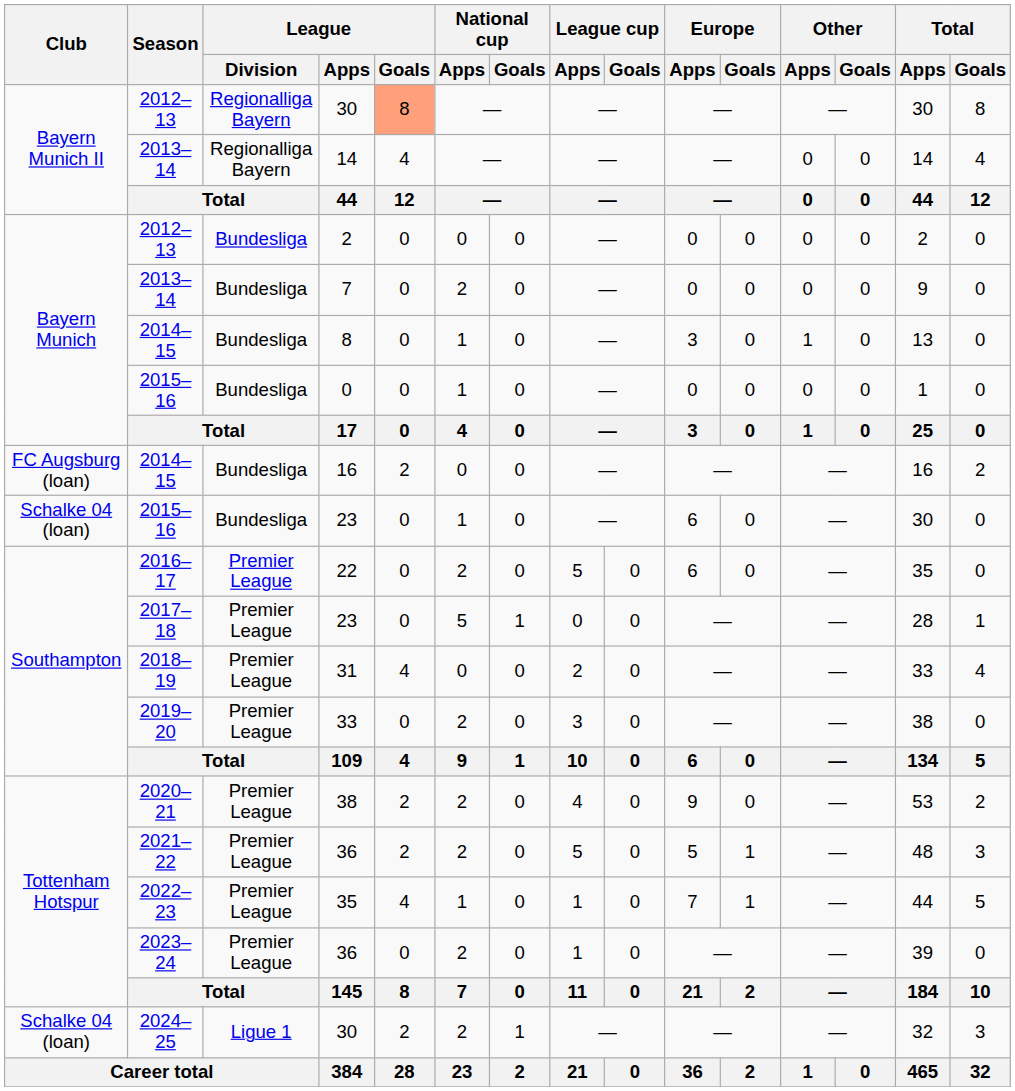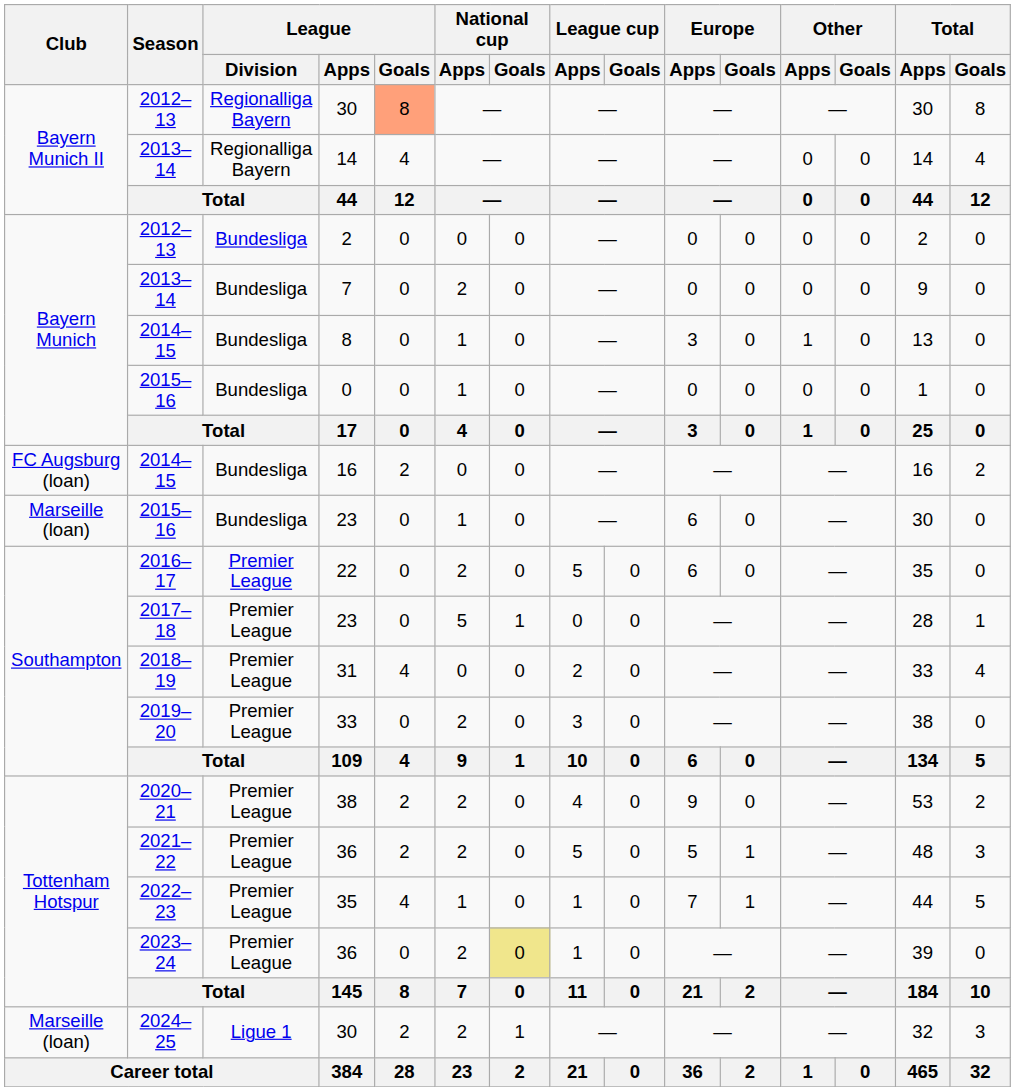 <table class="wikitable" style="text-align:center">
 <tr>
 <th rowspan="2">Club</th>
 <th rowspan="2">Season</th>
 <th colspan="3">League</th>
 <th colspan="2">National cup</th>
 <th colspan="2">League cup</th>
 <th colspan="2">Europe</th>
 <th colspan="2">Other</th>
 <th colspan="2">Total</th>
 </tr>
 <tr>
 <th>Division</th>
 <th>Apps</th>
 <th>Goals</th>
 <th>Apps</th>
 <th>Goals</th>
 <th>Apps</th>
 <th>Goals</th>
 <th>Apps</th>
 <th>Goals</th>
 <th>Apps</th>
 <th>Goals</th>
 <th>Apps</th>
 <th>Goals</th>
 </tr>
 <tr>
 <td rowspan="3"><a href='#'>Bayern Munich II</a></td>
 <td><a href='#'>2012–13</a></td>
 <td><a href='#'>Regionalliga Bayern</a></td>
 <td>30</td>
 <td style="background: lightsalmon;">8</td>
 <td colspan="2">—</td>
 <td colspan="2">—</td>
 <td colspan="2">—</td>
 <td colspan="2">—</td>
 <td>30</td>
 <td>8</td>
 </tr>
 <tr>
 <td><a href='#'>2013–14</a></td>
 <td>Regionalliga Bayern</td>
 <td>14</td>
 <td>4</td>
 <td colspan="2">—</td>
 <td colspan="2">—</td>
 <td colspan="2">—</td>
 <td>0</td>
 <td>0</td>
 <td>14</td>
 <td>4</td>
 </tr>
 <tr>
 <th colspan="2">Total</th>
 <th>44</th>
 <th>12</th>
 <th colspan="2">—</th>
 <th colspan="2">—</th>
 <th colspan="2">—</th>
 <th>0</th>
 <th>0</th>
 <th>44</th>
 <th>12</th>
 </tr>
 <tr>
 <td rowspan="5"><a href='#'>Bayern Munich</a></td>
 <td><a href='#'>2012–13</a></td>
 <td><a href='#'>Bundesliga</a></td>
 <td>2</td>
 <td>0</td>
 <td>0</td>
 <td>0</td>
 <td colspan="2">—</td>
 <td>0</td>
 <td>0</td>
 <td>0</td>
 <td>0</td>
 <td>2</td>
 <td>0</td>
 </tr>
 <tr>
 <td><a href='#'>2013–14</a></td>
 <td>Bundesliga</td>
 <td>7</td>
 <td>0</td>
 <td>2</td>
 <td>0</td>
 <td colspan="2">—</td>
 <td>0</td>
 <td>0</td>
 <td>0</td>
 <td>0</td>
 <td>9</td>
 <td>0</td>
 </tr>
 <tr>
 <td><a href='#'>2014–15</a></td>
 <td>Bundesliga</td>
 <td>8</td>
 <td>0</td>
 <td>1</td>
 <td>0</td>
 <td colspan="2">—</td>
 <td>3</td>
 <td>0</td>
 <td>1</td>
 <td>0</td>
 <td>13</td>
 <td>0</td>
 </tr>
 <tr>
 <td><a href='#'>2015–16</a></td>
 <td>Bundesliga</td>
 <td>0</td>
 <td>0</td>
 <td>1</td>
 <td>0</td>
 <td colspan="2">—</td>
 <td>0</td>
 <td>0</td>
 <td>0</td>
 <td>0</td>
 <td>1</td>
 <td>0</td>
 </tr>
 <tr>
 <th colspan="2">Total</th>
 <th>17</th>
 <th>0</th>
 <th>4</th>
 <th>0</th>
 <th colspan="2">—</th>
 <th>3</th>
 <th>0</th>
 <th>1</th>
 <th>0</th>
 <th>25</th>
 <th>0</th>
 </tr>
 <tr>
 <td><a href='#'>FC Augsburg</a> (loan)</td>
 <td><a href='#'>2014–15</a></td>
 <td>Bundesliga</td>
 <td>16</td>
 <td>2</td>
 <td>0</td>
 <td>0</td>
 <td colspan="2">—</td>
 <td colspan="2">—</td>
 <td colspan="2">—</td>
 <td>16</td>
 <td>2</td>
 </tr>
 <tr>
-<td><a href='#'>Schalke 04</a> (loan)</td>
+<td><a href='#'>Marseille</a> (loan)</td>
 <td><a href='#'>2015–16</a></td>
 <td>Bundesliga</td>
 <td>23</td>
 <td>0</td>
 <td>1</td>
 <td>0</td>
 <td colspan="2">—</td>
 <td>6</td>
 <td>0</td>
 <td colspan="2">—</td>
 <td>30</td>
 <td>0</td>
 </tr>
 <tr>
 <td rowspan=5><a href='#'>Southampton</a></td>
 <td><a href='#'>2016–17</a></td>
 <td><a href='#'>Premier League</a></td>
 <td>22</td>
 <td>0</td>
 <td>2</td>
 <td>0</td>
 <td>5</td>
 <td>0</td>
 <td>6</td>
 <td>0</td>
 <td colspan="2">—</td>
 <td>35</td>
 <td>0</td>
 </tr>
 <tr>
 <td><a href='#'>2017–18</a></td>
 <td>Premier League</td>
 <td>23</td>
 <td>0</td>
 <td>5</td>
 <td>1</td>
 <td>0</td>
 <td>0</td>
 <td colspan="2">—</td>
 <td colspan="2">—</td>
 <td>28</td>
 <td>1</td>
 </tr>
 <tr>
 <td><a href='#'>2018–19</a></td>
 <td>Premier League</td>
 <td>31</td>
 <td>4</td>
 <td>0</td>
 <td>0</td>
 <td>2</td>
 <td>0</td>
 <td colspan="2">—</td>
 <td colspan="2">—</td>
 <td>33</td>
 <td>4</td>
 </tr>
 <tr>
 <td><a href='#'>2019–20</a></td>
 <td>Premier League</td>
 <td>33</td>
 <td>0</td>
 <td>2</td>
 <td>0</td>
 <td>3</td>
 <td>0</td>
 <td colspan="2">—</td>
 <td colspan="2">—</td>
 <td>38</td>
 <td>0</td>
 </tr>
 <tr>
 <th colspan="2">Total</th>
 <th>109</th>
 <th>4</th>
 <th>9</th>
 <th>1</th>
 <th>10</th>
 <th>0</th>
 <th>6</th>
 <th>0</th>
 <th colspan="2">—</th>
 <th>134</th>
 <th>5</th>
 </tr>
 <tr>
 <td rowspan="5"><a href='#'>Tottenham Hotspur</a></td>
 <td><a href='#'>2020–21</a></td>
 <td>Premier League</td>
 <td>38</td>
 <td>2</td>
 <td>2</td>
 <td>0</td>
 <td>4</td>
 <td>0</td>
 <td>9</td>
 <td>0</td>
 <td colspan="2">—</td>
 <td>53</td>
 <td>2</td>
 </tr>
 <tr>
 <td><a href='#'>2021–22</a></td>
 <td>Premier League</td>
 <td>36</td>
 <td>2</td>
 <td>2</td>
 <td>0</td>
 <td>5</td>
 <td>0</td>
 <td>5</td>
 <td>1</td>
 <td colspan="2">—</td>
 <td>48</td>
 <td>3</td>
 </tr>
 <tr>
 <td><a href='#'>2022–23</a></td>
 <td>Premier League</td>
 <td>35</td>
 <td>4</td>
 <td>1</td>
 <td>0</td>
 <td>1</td>
 <td>0</td>
 <td>7</td>
 <td>1</td>
 <td colspan="2">—</td>
 <td>44</td>
 <td>5</td>
 </tr>
 <tr>
 <td><a href='#'>2023–24</a></td>
 <td>Premier League</td>
 <td>36</td>
 <td>0</td>
 <td>2</td>
-<td>0</td>
+<td style="background: khaki;">0</td>
 <td>1</td>
 <td>0</td>
 <td colspan="2">—</td>
 <td colspan="2">—</td>
 <td>39</td>
 <td>0</td>
 </tr>
 <tr>
 <th colspan="2">Total</th>
 <th>145</th>
 <th>8</th>
 <th>7</th>
 <th>0</th>
 <th>11</th>
 <th>0</th>
 <th>21</th>
 <th>2</th>
 <th colspan="2">—</th>
 <th>184</th>
 <th>10</th>
 </tr>
 <tr>
-<td><a href='#'>Schalke 04</a> (loan)</td>
+<td><a href='#'>Marseille</a> (loan)</td>
 <td><a href='#'>2024–25</a></td>
 <td><a href='#'>Ligue 1</a></td>
 <td>30</td>
 <td>2</td>
 <td>2</td>
 <td>1</td>
 <td colspan="2">—</td>
 <td colspan="2">—</td>
 <td colspan="2">—</td>
 <td>32</td>
 <td>3</td>
 </tr>
 <tr>
 <th colspan="3">Career total</th>
 <th>384</th>
 <th>28</th>
 <th>23</th>
 <th>2</th>
 <th>21</th>
 <th>0</th>
 <th>36</th>
 <th>2</th>
 <th>1</th>
 <th>0</th>
 <th>465</th>
 <th>32</th>
 </tr>
 </table>
